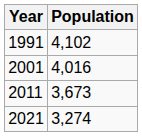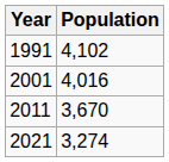 <table class=wikitable>
 <tr>
 <th>Year</th>
 <th>Population</th>
 </tr>
 <tr>
 <td>1991</td>
 <td>4,102</td>
 </tr>
 <tr>
 <td>2001</td>
 <td>4,016</td>
 </tr>
 <tr>
 <td>2011</td>
-<td>3,673</td>
+<td>3,670</td>
 </tr>
 <tr>
 <td>2021</td>
 <td>3,274</td>
 </tr>
 </table>
